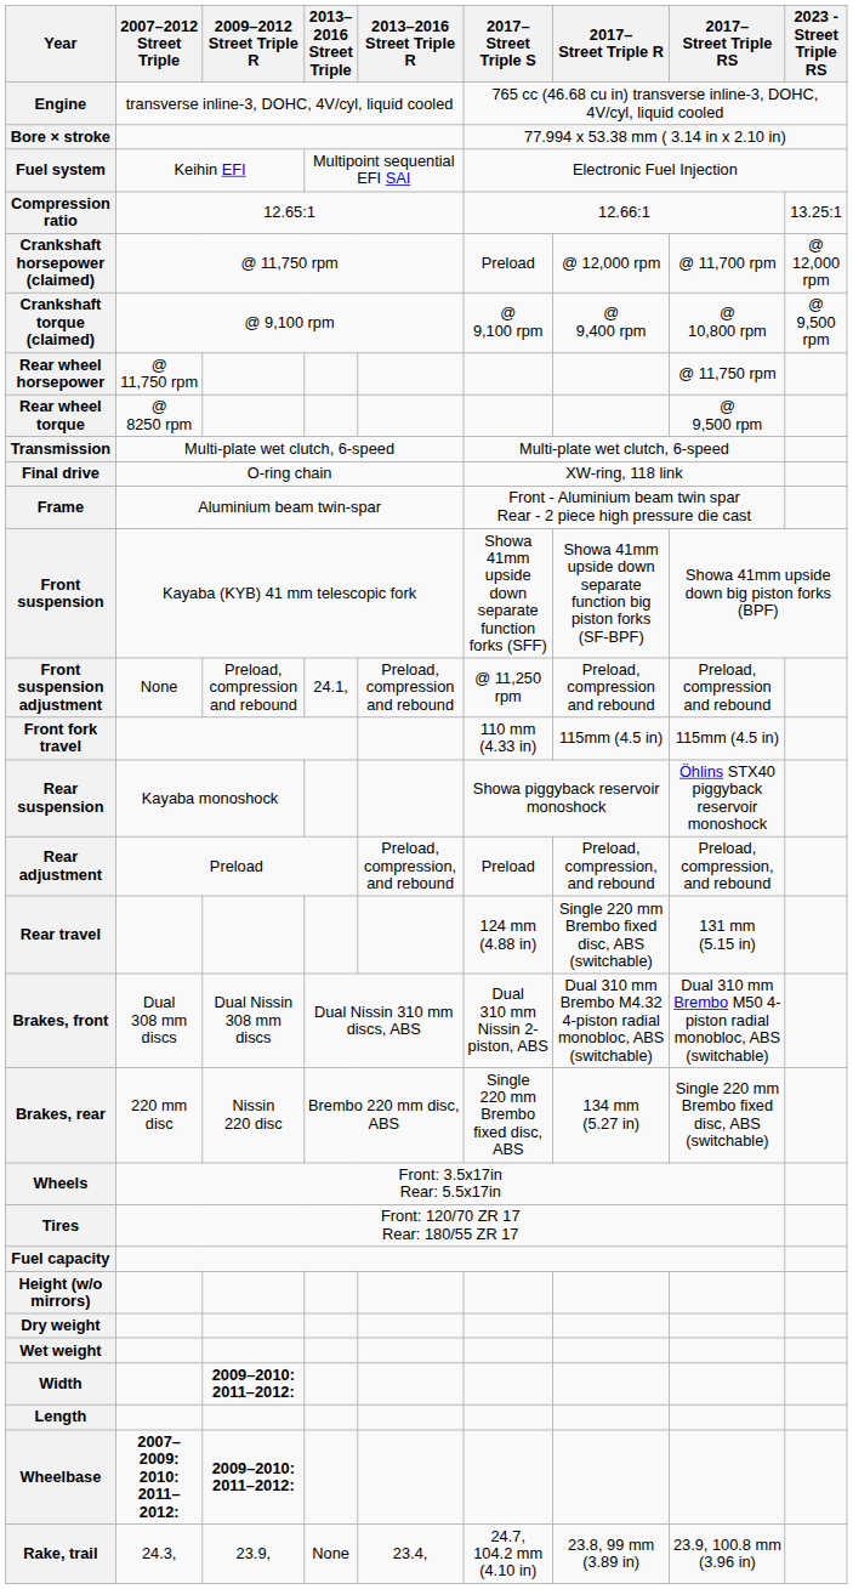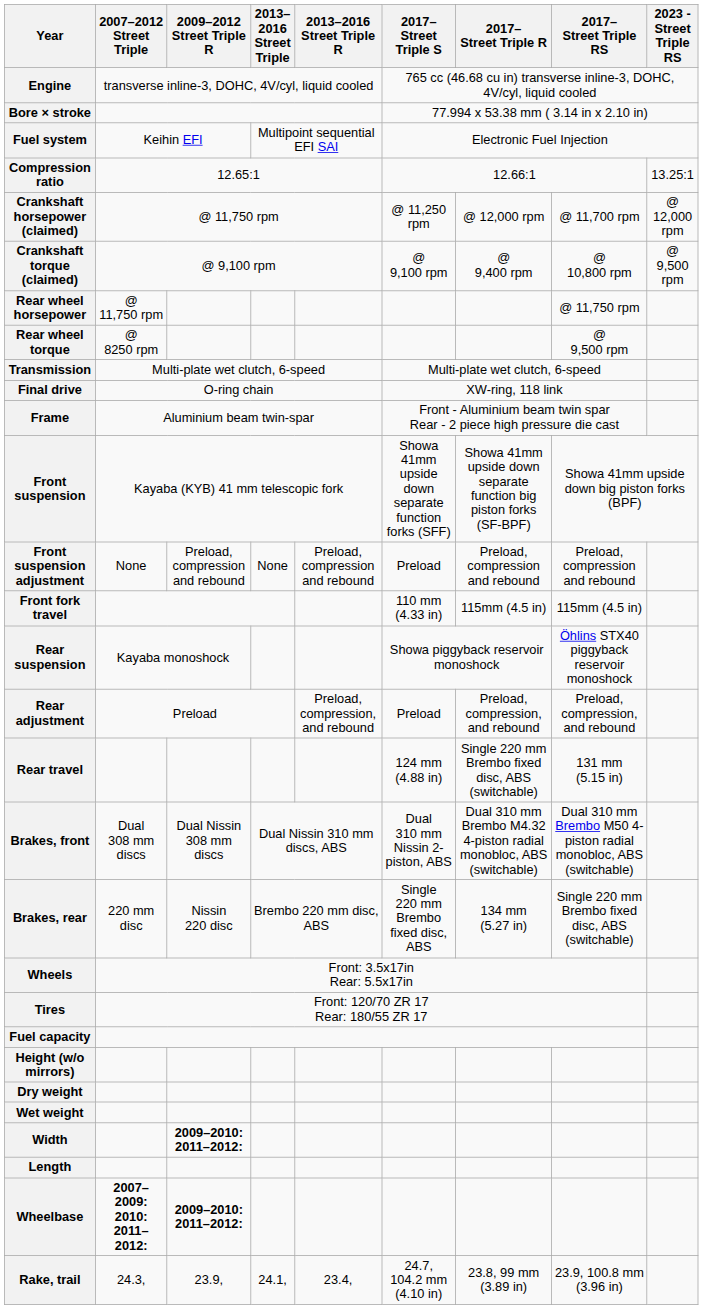 <table class="wikitable" style="text-align:center;">
 <tr>
 <th>Year</th>
 <th>2007–2012<br>Street Triple</th>
 <th>2009–2012<br>Street Triple R</th>
 <th>2013–2016 <br>Street Triple</th>
 <th>2013–2016 <br>Street Triple R</th>
 <th>2017–  <br>Street Triple S</th>
 <th>2017–  <br>Street Triple R</th>
 <th>2017–  <br>Street Triple RS</th>
 <th>2023 -<br>Street Triple RS</th>
 </tr>
 <tr>
 <th>Engine</th>
 <td colspan="4"> transverse inline-3, DOHC, 4V/cyl, liquid cooled</td>
 <td colspan="4">765 cc (46.68 cu in) transverse inline-3, DOHC, 4V/cyl, liquid cooled</td>
 </tr>
 <tr>
 <th>Bore × stroke</th>
 <td colspan="4"></td>
 <td colspan="4">77.994 x 53.38 mm ( 3.14 in x 2.10 in)</td>
 </tr>
 <tr>
 <th>Fuel system</th>
 <td colspan="2">Keihin <a href='#'>EFI</a></td>
 <td colspan="2">Multipoint sequential EFI <a href='#'>SAI</a></td>
 <td colspan="4">Electronic Fuel Injection</td>
 </tr>
 <tr>
 <th>Compression ratio</th>
 <td colspan="4">12.65:1</td>
 <td colspan="3">12.66:1</td>
 <td colspan="2">13.25:1</td>
 </tr>
 <tr>
 <th>Crankshaft <br>horsepower (claimed)</th>
 <td colspan="4"> @ 11,750 rpm</td>
-<td>Preload</td>
+<td> @ 11,250 rpm </td>
 <td> @ 12,000 rpm </td>
 <td> @ 11,700 rpm </td>
 <td> @ 12,000 rpm</td>
 </tr>
 <tr>
 <th>Crankshaft <br>torque (claimed)</th>
 <td colspan="4"> @ 9,100 rpm</td>
 <td> @<br>9,100 rpm </td>
 <td> @<br>9,400 rpm </td>
 <td> @<br>10,800 rpm </td>
 <td> @<br>9,500 rpm</td>
 </tr>
 <tr>
 <th>Rear wheel horsepower</th>
 <td> @ 11,750 rpm</td>
 <td></td>
 <td></td>
 <td></td>
 <td></td>
 <td></td>
 <td> @ 11,750 rpm </td>
 <td></td>
 </tr>
 <tr>
 <th>Rear wheel torque</th>
 <td> @ 8250 rpm</td>
 <td></td>
 <td></td>
 <td></td>
 <td></td>
 <td></td>
 <td> @<br>9,500 rpm </td>
 <td></td>
 </tr>
 <tr>
 <th>Transmission</th>
 <td colspan="4">Multi-plate wet clutch, 6-speed</td>
 <td colspan="3">Multi-plate wet clutch, 6-speed</td>
 <td></td>
 </tr>
 <tr>
 <th>Final drive</th>
 <td colspan="4">O-ring chain</td>
 <td colspan="3">XW-ring, 118 link</td>
 <td></td>
 </tr>
 <tr>
 <th>Frame</th>
 <td colspan="4">Aluminium beam twin-spar</td>
 <td colspan="3">Front - Aluminium beam twin spar<br>Rear - 2 piece high pressure die cast </td>
 <td></td>
 </tr>
 <tr>
 <th>Front suspension</th>
 <td colspan="4">Kayaba (KYB) 41 mm telescopic fork</td>
 <td>Showa 41mm upside down separate function forks (SFF)</td>
 <td>Showa 41mm upside down separate function big piston forks (SF-BPF)</td>
 <td colspan="2">Showa 41mm upside down big piston forks (BPF)</td>
 </tr>
 <tr>
 <th>Front suspension<br> adjustment</th>
 <td>None</td>
 <td>Preload, compression and rebound</td>
-<td>24.1, </td>
+<td>None</td>
 <td>Preload, compression and rebound</td>
-<td> @ 11,250 rpm </td>
+<td>Preload</td>
 <td>Preload, compression and rebound</td>
 <td>Preload, compression and rebound</td>
 <td></td>
 </tr>
 <tr>
 <th>Front fork<br>travel</th>
 <td colspan="3"></td>
 <td></td>
 <td>110 mm (4.33 in)</td>
 <td>115mm (4.5 in)</td>
 <td>115mm (4.5 in)</td>
 <td></td>
 </tr>
 <tr>
 <th>Rear suspension</th>
 <td colspan="2">Kayaba monoshock</td>
 <td></td>
 <td></td>
 <td colspan="2">Showa piggyback reservoir monoshock</td>
 <td><a href='#'>Öhlins</a> STX40 piggyback<br>reservoir monoshock</td>
 <td></td>
 </tr>
 <tr>
 <th>Rear adjustment</th>
 <td colspan="3">Preload</td>
 <td>Preload, compression, and rebound</td>
 <td>Preload</td>
 <td>Preload, compression, and rebound</td>
 <td>Preload, compression, and rebound</td>
 <td></td>
 </tr>
 <tr>
 <th>Rear travel</th>
 <td></td>
 <td></td>
 <td></td>
 <td></td>
 <td>124 mm (4.88 in)</td>
 <td>Single 220 mm Brembo fixed disc, ABS (switchable)</td>
 <td>131 mm (5.15 in)</td>
 <td></td>
 </tr>
 <tr>
 <th>Brakes, front</th>
 <td>Dual 308 mm discs</td>
 <td>Dual Nissin 308 mm discs</td>
 <td colspan="2">Dual Nissin 310 mm discs, ABS</td>
 <td>Dual 310 mm Nissin 2-piston, ABS</td>
 <td>Dual 310 mm Brembo M4.32 4-piston radial monobloc, ABS (switchable)</td>
 <td>Dual 310 mm <a href='#'>Brembo</a> M50 4-piston radial monobloc, ABS (switchable)</td>
 <td></td>
 </tr>
 <tr>
 <th>Brakes, rear</th>
 <td>220 mm disc</td>
 <td>Nissin 220 disc</td>
 <td colspan="2">Brembo 220 mm disc, ABS</td>
 <td>Single 220 mm Brembo fixed disc, ABS</td>
 <td>134 mm (5.27 in)</td>
 <td>Single 220 mm Brembo fixed disc, ABS (switchable)</td>
 <td></td>
 </tr>
 <tr>
 <th>Wheels</th>
 <td colspan="7">Front: 3.5x17in<br>Rear: 5.5x17in</td>
 <td></td>
 </tr>
 <tr>
 <th>Tires</th>
 <td colspan="7">Front: 120/70 ZR 17<br>Rear: 180/55 ZR 17</td>
 <td></td>
 </tr>
 <tr>
 <th>Fuel capacity</th>
 <td colspan="7"></td>
 <td></td>
 </tr>
 <tr>
 <th>Height (w/o mirrors)</th>
 <td></td>
 <td></td>
 <td></td>
 <td></td>
 <td></td>
 <td></td>
 <td> </td>
 <td></td>
 </tr>
 <tr>
 <th>Dry weight</th>
 <td></td>
 <td></td>
 <td></td>
 <td></td>
 <td></td>
 <td></td>
 <td> </td>
 <td></td>
 </tr>
 <tr>
 <th>Wet weight</th>
 <td></td>
 <td></td>
 <td></td>
 <td></td>
 <td></td>
 <td></td>
 <td></td>
 <td></td>
 </tr>
 <tr>
 <th>Width</th>
 <td></td>
 <td><strong>2009–2010:</strong> <br><strong>2011–2012:</strong> </td>
 <td></td>
 <td></td>
 <td></td>
 <td></td>
 <td></td>
 <td></td>
 </tr>
 <tr>
 <th>Length</th>
 <td></td>
 <td></td>
 <td></td>
 <td></td>
 <td></td>
 <td></td>
 <td></td>
 <td></td>
 </tr>
 <tr>
 <th>Wheelbase</th>
 <td><strong>2007–2009:</strong> <br><strong>2010:</strong> <br><strong>2011–2012:</strong> </td>
 <td><strong>2009–2010:</strong> <br><strong>2011–2012:</strong> <br></td>
 <td></td>
 <td></td>
 <td></td>
 <td></td>
 <td> </td>
 <td></td>
 </tr>
 <tr>
 <th>Rake, trail</th>
 <td>24.3, </td>
 <td>23.9, </td>
-<td>None</td>
+<td>24.1, </td>
 <td>23.4, </td>
 <td>24.7, 104.2 mm (4.10 in)</td>
 <td>23.8, 99 mm (3.89 in)</td>
 <td>23.9, 100.8 mm (3.96 in)</td>
 <td></td>
 </tr>
 </table>
